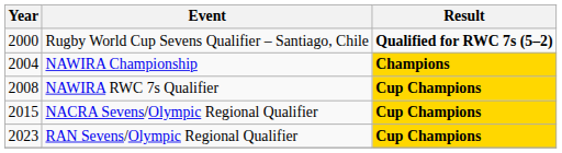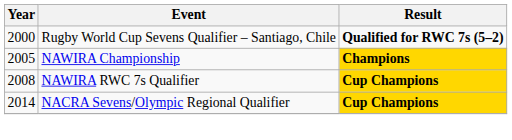 <table class="wikitable" style="text-align:left">
 <tr>
 <th>Year</th>
 <th>Event</th>
 <th>Result</th>
 </tr>
 <tr>
 <td>2000</td>
 <td>Rugby World Cup Sevens Qualifier – Santiago, Chile</td>
 <td><strong>Qualified for RWC 7s (5–2)</strong></td>
 </tr>
 <tr>
-<td>2004</td>
+<td>2005</td>
 <td><a href='#'>NAWIRA Championship</a></td>
 <td style="background:Gold;"><strong>Champions</strong></td>
 </tr>
 <tr>
 <td>2008</td>
 <td><a href='#'>NAWIRA</a> RWC 7s Qualifier</td>
 <td style="background:Gold;"><strong>Cup Champions</strong></td>
 </tr>
 <tr>
-<td>2015</td>
+<td>2014</td>
 <td><a href='#'>NACRA Sevens</a>/<a href='#'>Olympic</a> Regional Qualifier</td>
-<td style="background:Gold;"><strong>Cup Champions</strong></td>
-</tr>
-<tr>
-<td>2023</td>
-<td><a href='#'>RAN Sevens</a>/<a href='#'>Olympic</a> Regional Qualifier</td>
 <td style="background:Gold;"><strong>Cup Champions</strong></td>
 </tr>
 <tr>
 </tr>
 </table>
